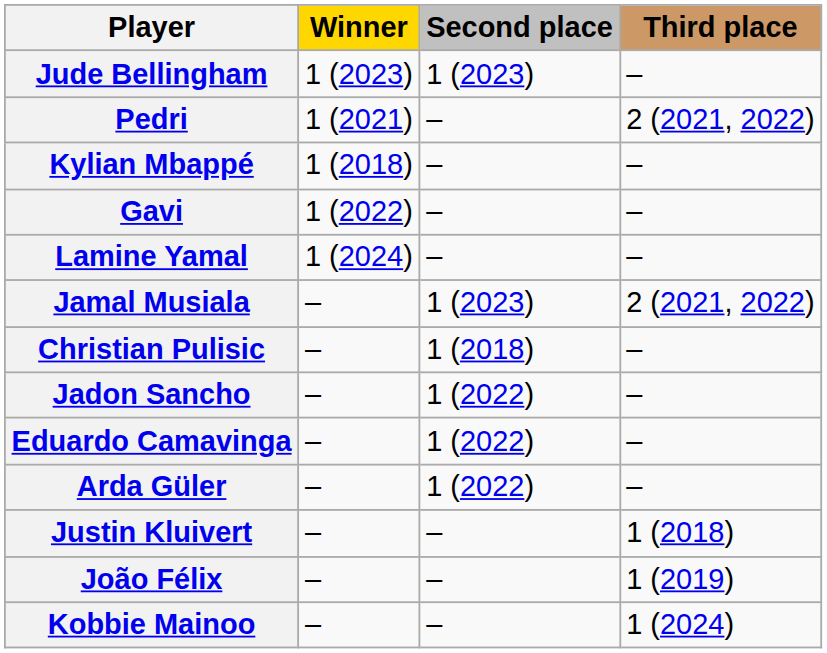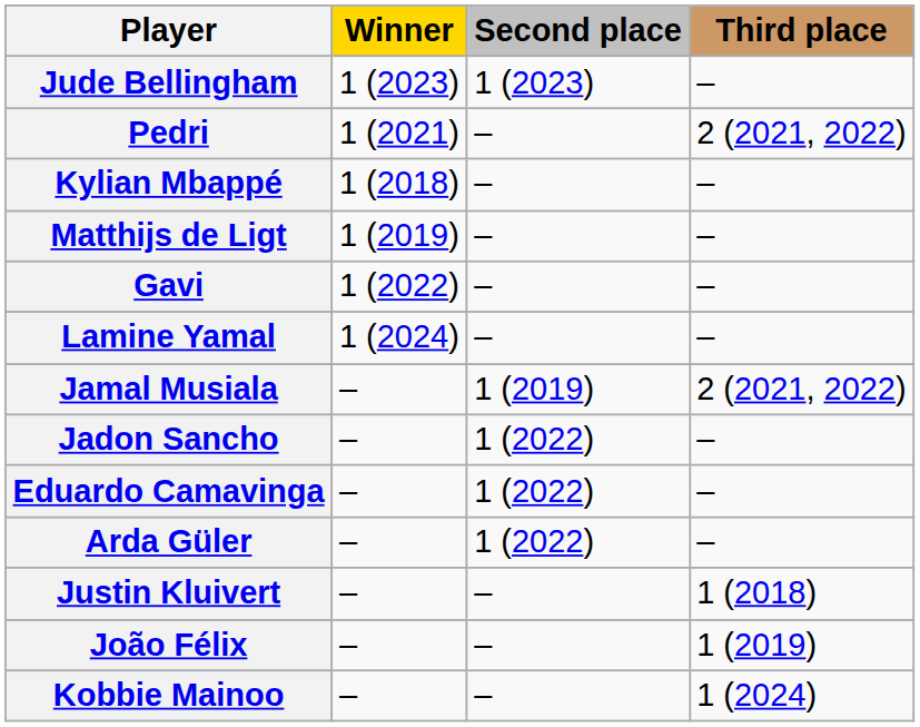 <table class="wikitable plainrowheaders">
 <tr>
 <th>Player</th>
 <th scope=col style="background-color: gold">Winner</th>
 <th scope=col style="background-color: silver">Second place</th>
 <th scope=col style="background-color: #cc9966">Third place</th>
 </tr>
 <tr>
 <th align="left" scope="row"> <a href='#'>Jude Bellingham</a></th>
 <td>1 (<a href='#'>2023</a>)</td>
 <td>1 (<a href='#'>2023</a>)</td>
 <td>–</td>
 </tr>
 <tr>
 <th align="left" scope="row"> <a href='#'>Pedri</a></th>
 <td>1 (<a href='#'>2021</a>)</td>
 <td>–</td>
 <td>2 (<a href='#'>2021</a>, <a href='#'>2022</a>)</td>
 </tr>
 <tr>
 <th align="left" scope="row"> <a href='#'>Kylian Mbappé</a></th>
 <td>1 (<a href='#'>2018</a>)</td>
 <td>–</td>
 <td>–</td>
 </tr>
 <tr>
+<th align="left" scope="row"> <a href='#'>Matthijs de Ligt</a></th>
+<td>1 (<a href='#'>2019</a>)</td>
+<td>–</td>
+<td>–</td>
+</tr>
+<tr>
 <th align="left" scope="row"> <a href='#'>Gavi</a></th>
 <td>1 (<a href='#'>2022</a>)</td>
 <td>–</td>
 <td>–</td>
 </tr>
 <tr>
 <th align="left" scope="row"> <a href='#'>Lamine Yamal</a></th>
 <td>1 (<a href='#'>2024</a>)</td>
 <td>–</td>
 <td>–</td>
 </tr>
 <tr>
 <th align="left" scope="row"> <a href='#'>Jamal Musiala</a></th>
 <td>–</td>
-<td>1 (<a href='#'>2023</a>)</td>
+<td>1 (<a href='#'>2019</a>)</td>
 <td>2 (<a href='#'>2021</a>, <a href='#'>2022</a>)</td>
-</tr>
-<tr>
-<th align="left" scope="row"> <a href='#'>Christian Pulisic</a></th>
-<td>–</td>
-<td>1 (<a href='#'>2018</a>)</td>
-<td>–</td>
 </tr>
 <tr>
 <th align="left" scope="row"> <a href='#'>Jadon Sancho</a></th>
 <td>–</td>
 <td>1 (<a href='#'>2022</a>)</td>
 <td>–</td>
 </tr>
 <tr>
 <th align="left" scope="row"> <a href='#'>Eduardo Camavinga</a></th>
 <td>–</td>
 <td>1 (<a href='#'>2022</a>)</td>
 <td>–</td>
 </tr>
 <tr>
 <th align="left" scope="row"> <a href='#'>Arda Güler</a></th>
 <td>–</td>
 <td>1 (<a href='#'>2022</a>)</td>
 <td>–</td>
 </tr>
 <tr>
 <th align="left" scope="row"> <a href='#'>Justin Kluivert</a></th>
 <td>–</td>
 <td>–</td>
 <td>1 (<a href='#'>2018</a>)</td>
 </tr>
 <tr>
 <th align="left" scope="row"> <a href='#'>João Félix</a></th>
 <td>–</td>
 <td>–</td>
 <td>1 (<a href='#'>2019</a>)</td>
 </tr>
 <tr>
 <th align="left" scope="row"> <a href='#'>Kobbie Mainoo</a></th>
 <td>–</td>
 <td>–</td>
 <td>1 (<a href='#'>2024</a>)</td>
 </tr>
 </table>
